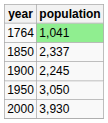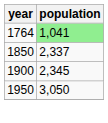 <table class="wikitable">
 <tr>
 <th>year</th>
 <th>population</th>
 </tr>
 <tr>
 <td>1764</td>
 <td style="background: lightgreen;">1,041</td>
 </tr>
 <tr>
 <td>1850</td>
 <td>2,337</td>
 </tr>
 <tr>
 <td>1900</td>
-<td>2,245</td>
+<td>2,345</td>
 </tr>
 <tr>
 <td>1950</td>
 <td>3,050</td>
 </tr>
 <tr>
-<td>2000</td>
-<td>3,930</td>
-</tr>
-<tr>
 </tr>
 </table>
